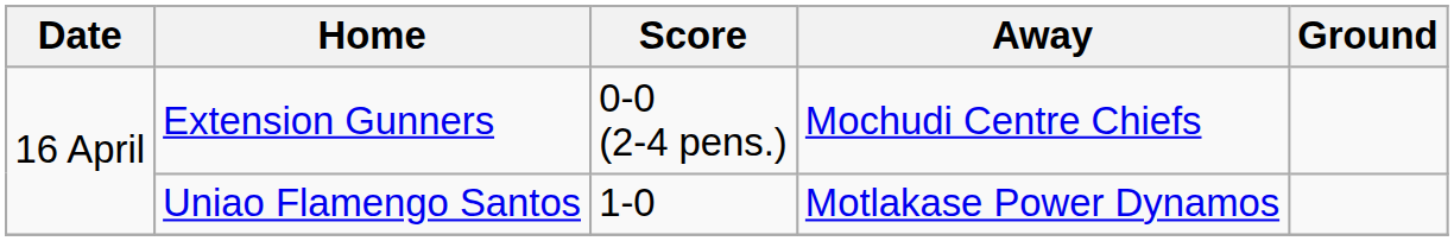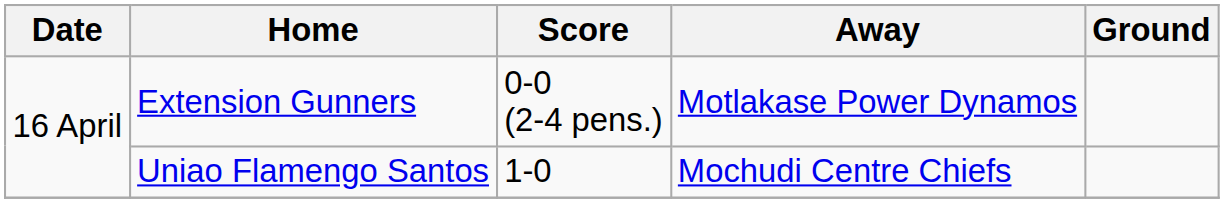 <table class="wikitable">
 <tr>
 <th>Date</th>
 <th>Home</th>
 <th>Score</th>
 <th>Away</th>
 <th>Ground</th>
 </tr>
 <tr>
 <td Rowspan="2">16 April</td>
 <td><a href='#'>Extension Gunners</a></td>
 <td>0-0<br>(2-4 pens.)</td>
-<td><a href='#'>Mochudi Centre Chiefs</a></td>
+<td><a href='#'>Motlakase Power Dynamos</a></td>
 <td></td>
 </tr>
 <tr>
 <td><a href='#'>Uniao Flamengo Santos</a></td>
 <td>1-0</td>
-<td><a href='#'>Motlakase Power Dynamos</a></td>
+<td><a href='#'>Mochudi Centre Chiefs</a></td>
 <td></td>
 </tr>
 <tr>
 </tr>
 </table>
